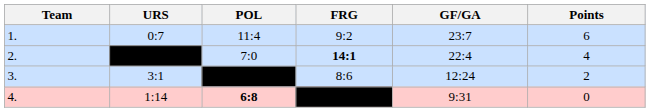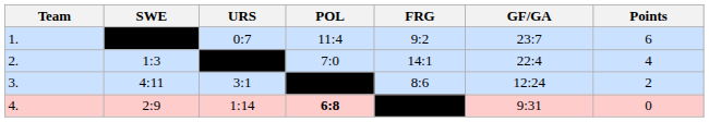 <table class="wikitable" bgcolor="#EFEFFF" width="50%">
 <tr bgcolor="#BCD2EE">
 <th>Team</th>
+<th>SWE</th>
 <th>URS</th>
 <th>POL</th>
 <th>FRG</th>
 <th>GF/GA</th>
 <th>Points</th>
 </tr>
 <tr bgcolor="#CAE1FF" align="center">
 <td align="left">1. </td>
+<td style="background:#000000;"></td>
 <td>0:7</td>
 <td>11:4</td>
 <td>9:2</td>
 <td>23:7</td>
 <td>6</td>
 </tr>
 <tr bgcolor="#CAE1FF" align="center">
 <td align="left">2. </td>
+<td>1:3</td>
 <td style="background:#000000;"></td>
 <td>7:0</td>
-<td><strong>14:1</strong></td>
+<td>14:1</td>
 <td>22:4</td>
 <td>4</td>
 </tr>
 <tr bgcolor="#CAE1FF" align="center">
 <td align="left">3. </td>
+<td>4:11</td>
 <td>3:1</td>
 <td style="background:#000000;"></td>
 <td>8:6</td>
 <td>12:24</td>
 <td>2</td>
 </tr>
 <tr bgcolor="#ffcccc" align="center">
 <td align="left">4. </td>
+<td>2:9</td>
 <td>1:14</td>
 <td><strong>6:8</strong></td>
 <td style="background:#000000;"></td>
 <td>9:31</td>
 <td>0</td>
 </tr>
 </table>
